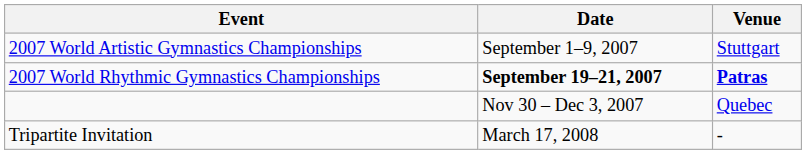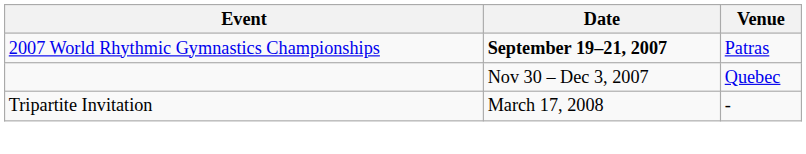 <table class="wikitable" width=700>
 <tr>
 <th>Event</th>
 <th>Date</th>
 <th>Venue</th>
 </tr>
 <tr>
-<td><a href='#'>2007 World Artistic Gymnastics Championships</a></td>
-<td>September 1–9, 2007</td>
-<td> <a href='#'>Stuttgart</a></td>
-</tr>
-<tr>
 <td><a href='#'>2007 World Rhythmic Gymnastics Championships</a></td>
 <td><strong>September 19–21, 2007</strong></td>
-<td><strong> <a href='#'>Patras</a></strong></td>
+<td> <a href='#'>Patras</a></td>
 </tr>
 <tr>
 <td></td>
 <td>Nov 30 – Dec 3, 2007</td>
 <td> <a href='#'>Quebec</a></td>
 </tr>
 <tr>
 <td>Tripartite Invitation</td>
 <td>March 17, 2008</td>
 <td>-</td>
 </tr>
 </table>
